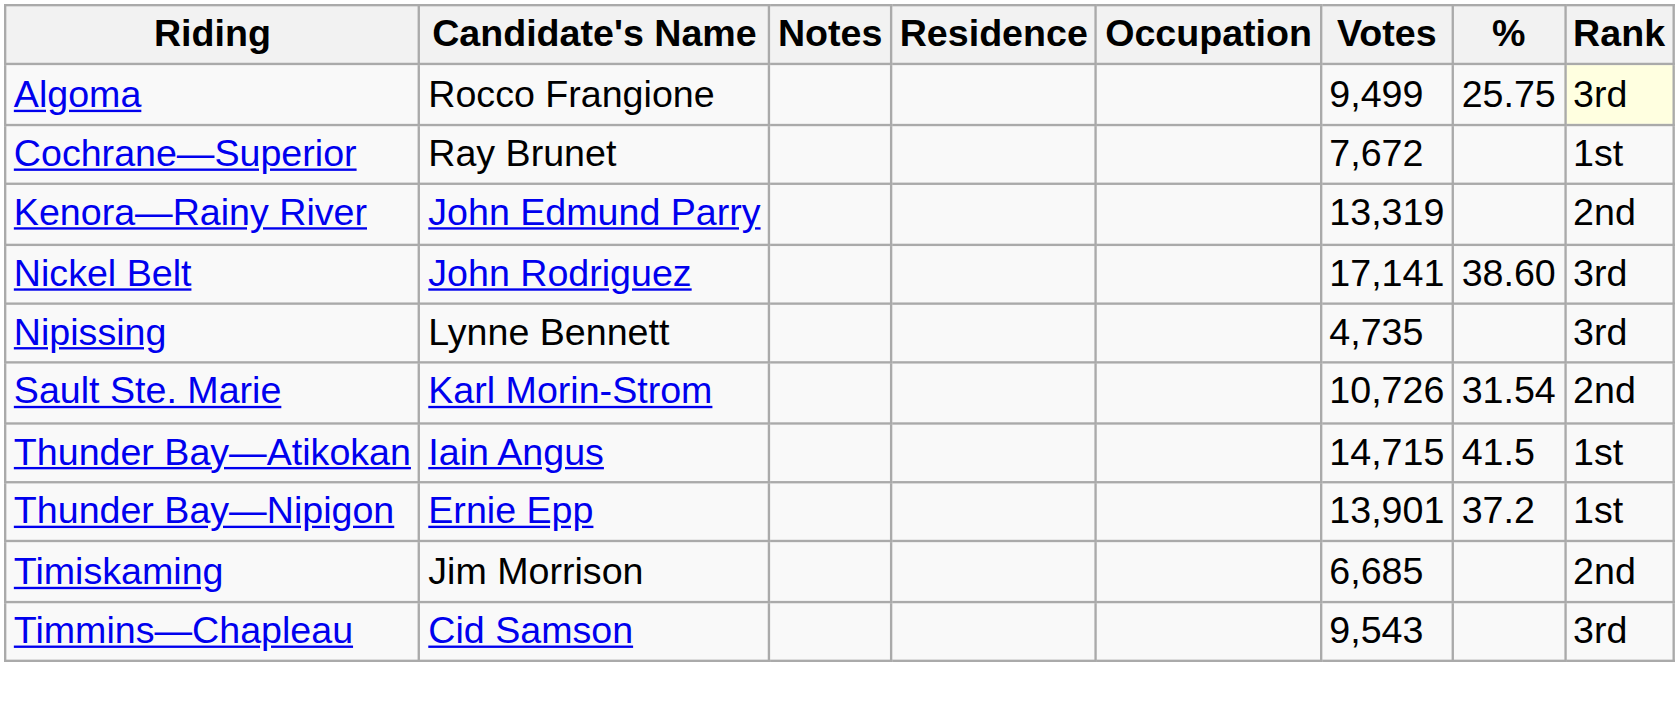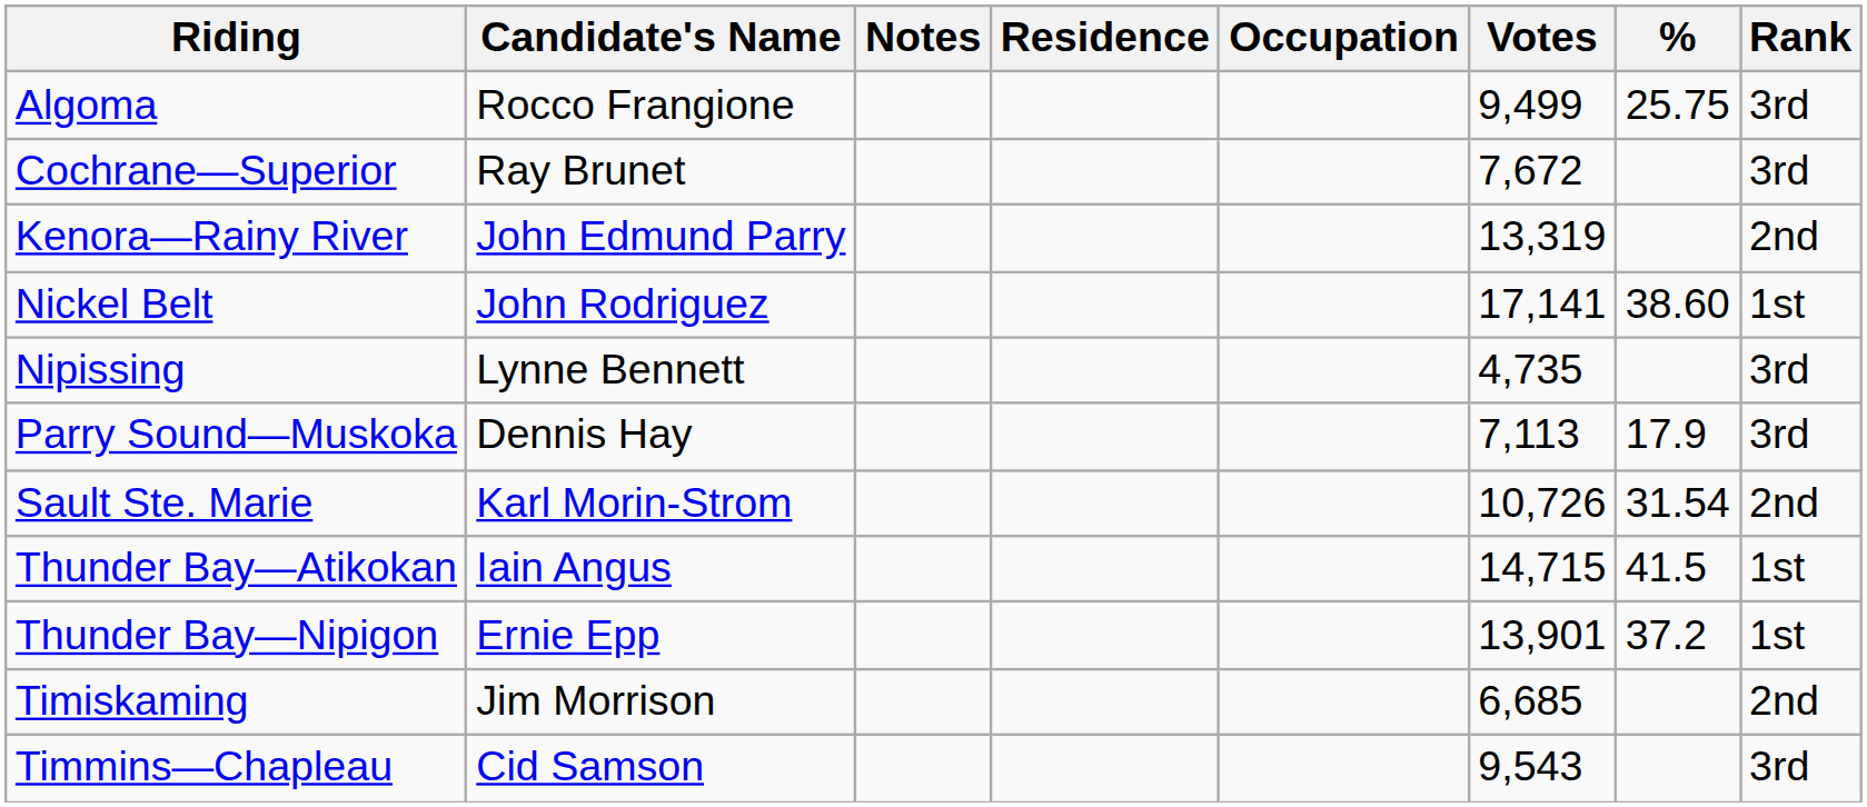 <table class="wikitable sortable">
 <tr>
 <th>Riding<br></th>
 <th>Candidate's Name</th>
 <th>Notes</th>
 <th>Residence</th>
 <th>Occupation</th>
 <th>Votes</th>
 <th>%</th>
 <th>Rank</th>
 </tr>
 <tr>
 <td><a href='#'>Algoma</a></td>
 <td>Rocco Frangione</td>
 <td></td>
 <td></td>
 <td></td>
 <td>9,499</td>
 <td>25.75</td>
-<td style="background: lightyellow;">3rd</td>
+<td>3rd</td>
 </tr>
 <tr>
 <td><a href='#'>Cochrane—Superior</a></td>
 <td>Ray Brunet</td>
 <td></td>
 <td></td>
 <td></td>
 <td>7,672</td>
 <td></td>
-<td>1st</td>
+<td>3rd</td>
 </tr>
 <tr>
 <td><a href='#'>Kenora—Rainy River</a></td>
 <td><a href='#'>John Edmund Parry</a></td>
 <td></td>
 <td></td>
 <td></td>
 <td>13,319</td>
 <td></td>
 <td>2nd</td>
 </tr>
 <tr>
 <td><a href='#'>Nickel Belt</a></td>
 <td><a href='#'>John Rodriguez</a></td>
 <td></td>
 <td></td>
 <td></td>
 <td>17,141</td>
 <td>38.60</td>
-<td>3rd</td>
+<td>1st</td>
 </tr>
 <tr>
 <td><a href='#'>Nipissing</a></td>
 <td>Lynne Bennett</td>
 <td></td>
 <td></td>
 <td></td>
 <td>4,735</td>
 <td></td>
+<td>3rd</td>
+</tr>
+<tr>
+<td><a href='#'>Parry Sound—Muskoka</a></td>
+<td>Dennis Hay</td>
+<td></td>
+<td></td>
+<td></td>
+<td>7,113</td>
+<td>17.9</td>
 <td>3rd</td>
 </tr>
 <tr>
 <td><a href='#'>Sault Ste. Marie</a></td>
 <td><a href='#'>Karl Morin-Strom</a></td>
 <td></td>
 <td></td>
 <td></td>
 <td>10,726</td>
 <td>31.54</td>
 <td>2nd</td>
 </tr>
 <tr>
 <td><a href='#'>Thunder Bay—Atikokan</a></td>
 <td><a href='#'>Iain Angus</a></td>
 <td></td>
 <td></td>
 <td></td>
 <td>14,715</td>
 <td>41.5</td>
 <td>1st</td>
 </tr>
 <tr>
 <td><a href='#'>Thunder Bay—Nipigon</a></td>
 <td><a href='#'>Ernie Epp</a></td>
 <td></td>
 <td></td>
 <td></td>
 <td>13,901</td>
 <td>37.2</td>
 <td>1st</td>
 </tr>
 <tr>
 <td><a href='#'>Timiskaming</a></td>
 <td>Jim Morrison</td>
 <td></td>
 <td></td>
 <td></td>
 <td>6,685</td>
 <td></td>
 <td>2nd</td>
 </tr>
 <tr>
 <td><a href='#'>Timmins—Chapleau</a></td>
 <td><a href='#'>Cid Samson</a></td>
 <td></td>
 <td></td>
 <td></td>
 <td>9,543</td>
 <td></td>
 <td>3rd</td>
 </tr>
 </table>
